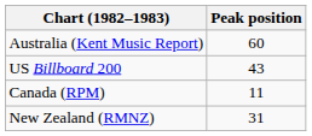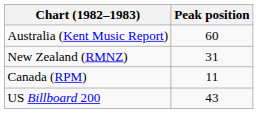 <table class="wikitable ">
 <tr>
 <th scope="col">Chart (1982–1983)</th>
 <th>Peak position</th>
 </tr>
 <tr>
 <td>Australia (<a href='#'>Kent Music Report</a>)</td>
 <td style="text-align:center;">60</td>
 </tr>
 <tr>
-<td>US <a href='#'><em>Billboard</em> 200</a></td>
-<td style="text-align:center;">43</td>
+<td>New Zealand (<a href='#'>RMNZ</a>)</td>
+<td style="text-align:center;">31</td>
 </tr>
 <tr>
 <td>Canada (<a href='#'>RPM</a>)</td>
 <td style="text-align:center;">11</td>
 </tr>
 <tr>
-<td>New Zealand (<a href='#'>RMNZ</a>)</td>
-<td style="text-align:center;">31</td>
+<td>US <a href='#'><em>Billboard</em> 200</a></td>
+<td style="text-align:center;">43</td>
 </tr>
 </table>
